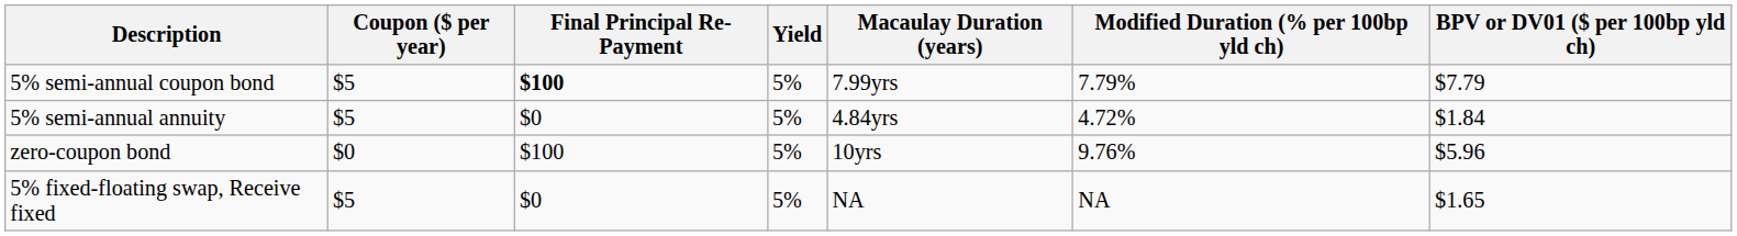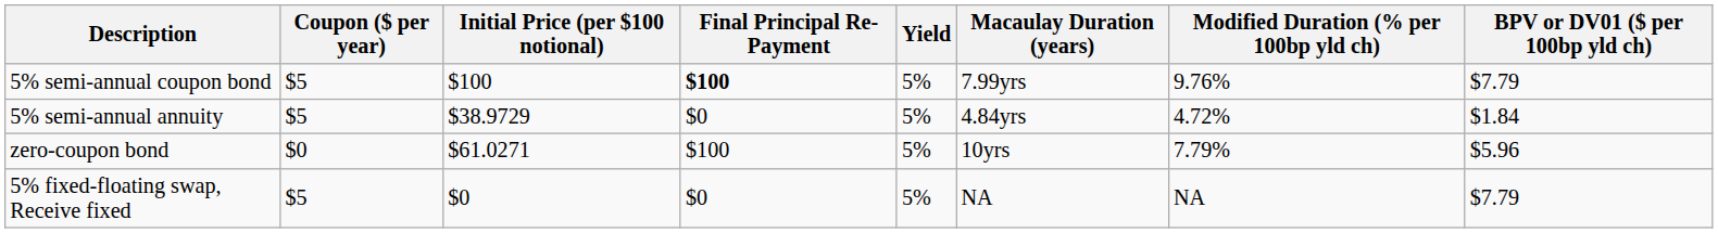 <table class="wikitable">
 <tr>
 <th>Description</th>
 <th>Coupon ($ per year)</th>
+<th>Initial Price (per $100 notional)</th>
 <th>Final Principal Re-Payment</th>
 <th>Yield</th>
 <th>Macaulay Duration (years)</th>
 <th>Modified Duration (% per 100bp yld ch)</th>
 <th>BPV or DV01 ($ per 100bp yld ch)</th>
 </tr>
 <tr>
 <td>5% semi-annual coupon bond</td>
 <td>$5</td>
+<td>$100</td>
 <td><strong>$100</strong></td>
 <td>5%</td>
 <td>7.99yrs</td>
-<td>7.79%</td>
+<td>9.76%</td>
 <td>$7.79</td>
 </tr>
 <tr>
 <td>5% semi-annual annuity</td>
 <td>$5</td>
+<td>$38.9729</td>
 <td>$0</td>
 <td>5%</td>
 <td>4.84yrs</td>
 <td>4.72%</td>
 <td>$1.84</td>
 </tr>
 <tr>
 <td>zero-coupon bond</td>
 <td>$0</td>
+<td>$61.0271</td>
 <td>$100</td>
 <td>5%</td>
 <td>10yrs</td>
-<td>9.76%</td>
+<td>7.79%</td>
 <td>$5.96</td>
 </tr>
 <tr>
 <td>5% fixed-floating swap, Receive fixed</td>
 <td>$5</td>
 <td>$0</td>
+<td>$0</td>
 <td>5%</td>
 <td>NA</td>
 <td>NA</td>
-<td>$1.65</td>
+<td>$7.79</td>
 </tr>
 </table>
